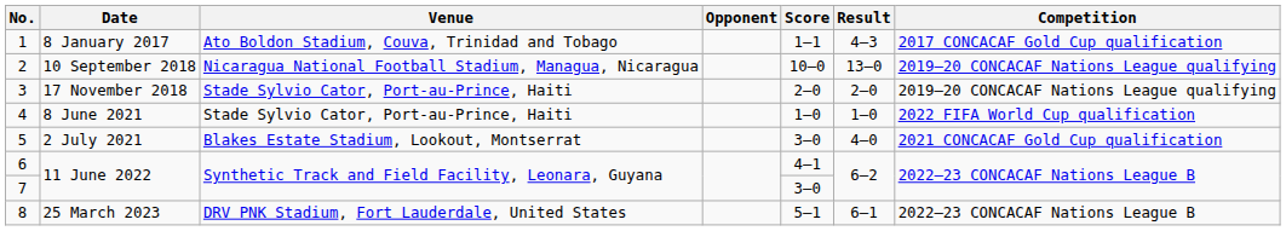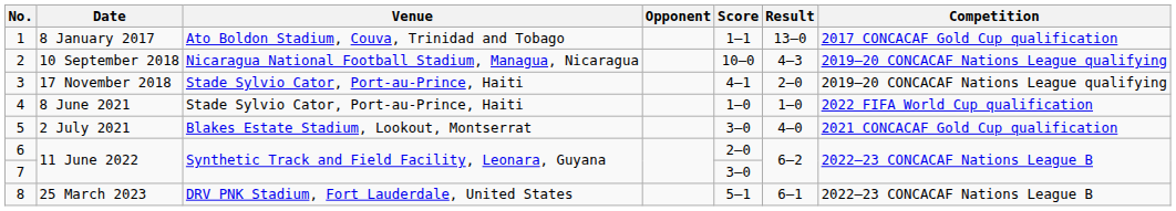 <table class="wikitable sortable">
 <tr>
 <th scope="col">No.</th>
 <th scope="col" data-sort-type="date">Date</th>
 <th scope="col">Venue</th>
 <th scope="col">Opponent</th>
 <th scope="col">Score</th>
 <th scope="col">Result</th>
 <th scope="col">Competition</th>
 </tr>
 <tr>
 <td style="text-align:center">1</td>
 <td>8 January 2017</td>
 <td><a href='#'>Ato Boldon Stadium</a>, <a href='#'>Couva</a>, Trinidad and Tobago</td>
 <td></td>
 <td style="text-align:center">1–1</td>
-<td style="text-align:center">4–3</td>
+<td style="text-align:center">13–0</td>
 <td><a href='#'>2017 CONCACAF Gold Cup qualification</a></td>
 </tr>
 <tr>
 <td style="text-align:center">2</td>
 <td>10 September 2018</td>
 <td><a href='#'>Nicaragua National Football Stadium</a>, <a href='#'>Managua</a>, Nicaragua</td>
 <td></td>
 <td style="text-align:center">10–0</td>
-<td style="text-align:center">13–0</td>
+<td style="text-align:center">4–3</td>
 <td><a href='#'>2019–20 CONCACAF Nations League qualifying</a></td>
 </tr>
 <tr>
 <td style="text-align:center">3</td>
 <td>17 November 2018</td>
 <td><a href='#'>Stade Sylvio Cator</a>, <a href='#'>Port-au-Prince</a>, Haiti</td>
 <td></td>
-<td style="text-align:center">2–0</td>
+<td style="text-align:center">4–1</td>
 <td style="text-align:center">2–0</td>
 <td>2019–20 CONCACAF Nations League qualifying</td>
 </tr>
 <tr>
 <td style="text-align:center">4</td>
 <td>8 June 2021</td>
 <td>Stade Sylvio Cator, Port-au-Prince, Haiti</td>
 <td></td>
 <td style="text-align:center">1–0</td>
 <td style="text-align:center">1–0</td>
 <td><a href='#'>2022 FIFA World Cup qualification</a></td>
 </tr>
 <tr>
 <td style="text-align:center">5</td>
 <td>2 July 2021</td>
 <td><a href='#'>Blakes Estate Stadium</a>, Lookout, Montserrat</td>
 <td></td>
 <td style="text-align:center">3–0</td>
 <td style="text-align:center">4–0</td>
 <td><a href='#'>2021 CONCACAF Gold Cup qualification</a></td>
 </tr>
 <tr>
 <td style="text-align:center">6</td>
 <td rowspan="2">11 June 2022</td>
 <td rowspan="2"><a href='#'>Synthetic Track and Field Facility</a>, <a href='#'>Leonara</a>, Guyana</td>
 <td rowspan="2"></td>
-<td style="text-align:center">4–1</td>
+<td style="text-align:center">2–0</td>
 <td rowspan="2" style="text-align:center">6–2</td>
 <td rowspan="2"><a href='#'>2022–23 CONCACAF Nations League B</a></td>
 </tr>
 <tr>
 <td style="text-align:center">7</td>
 <td style="text-align:center">3–0</td>
 </tr>
 <tr>
 <td style="text-align:center">8</td>
 <td>25 March 2023</td>
 <td><a href='#'>DRV PNK Stadium</a>, <a href='#'>Fort Lauderdale</a>, United States</td>
 <td></td>
 <td style="text-align:center">5–1</td>
 <td style="text-align:center">6–1</td>
 <td>2022–23 CONCACAF Nations League B</td>
 </tr>
 </table>
